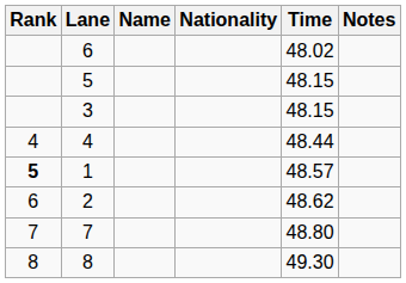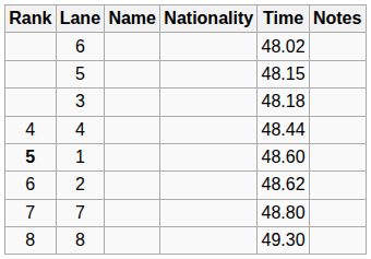 <table class="wikitable sortable" style="text-align:center">
 <tr>
 <th>Rank</th>
 <th>Lane</th>
 <th>Name</th>
 <th>Nationality</th>
 <th>Time</th>
 <th>Notes</th>
 </tr>
 <tr>
 <td></td>
 <td>6</td>
 <td align="left"></td>
 <td align="left"></td>
 <td>48.02</td>
 <td></td>
 </tr>
 <tr>
 <td></td>
 <td>5</td>
 <td align="left"></td>
 <td align="left"></td>
 <td>48.15</td>
 <td></td>
 </tr>
 <tr>
 <td></td>
 <td>3</td>
 <td align="left"></td>
 <td align="left"></td>
-<td>48.15</td>
+<td>48.18</td>
 <td></td>
 </tr>
 <tr>
 <td>4</td>
 <td>4</td>
 <td align="left"></td>
 <td align="left"></td>
 <td>48.44</td>
 <td></td>
 </tr>
 <tr>
 <td><strong>5</strong></td>
 <td>1</td>
 <td align="left"></td>
 <td align="left"></td>
-<td>48.57</td>
+<td>48.60</td>
 <td></td>
 </tr>
 <tr>
 <td>6</td>
 <td>2</td>
 <td align="left"></td>
 <td align="left"></td>
 <td>48.62</td>
 <td></td>
 </tr>
 <tr>
 <td>7</td>
 <td>7</td>
 <td align="left"></td>
 <td align="left"></td>
 <td>48.80</td>
 <td></td>
 </tr>
 <tr>
 <td>8</td>
 <td>8</td>
 <td align="left"></td>
 <td align="left"></td>
 <td>49.30</td>
 <td></td>
 </tr>
 </table>
